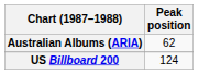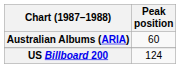 <table class="wikitable sortable plainrowheaders" style="text-align:center">
 <tr>
 <th scope="col">Chart (1987–1988)</th>
 <th scope="col">Peak<br>position</th>
 </tr>
 <tr>
 <th scope="row">Australian Albums (<a href='#'>ARIA</a>)</th>
-<td>62</td>
+<td>60</td>
 </tr>
 <tr>
 </tr>
 <tr>
 </tr>
 <tr>
 </tr>
 <tr>
 </tr>
 <tr>
 </tr>
 <tr>
 <th scope="row">US <a href='#'><em>Billboard</em> 200</a></th>
 <td>124</td>
 </tr>
 </table>
